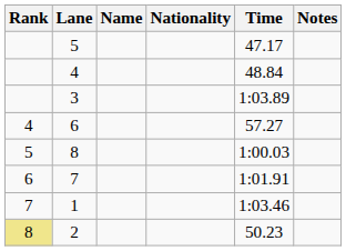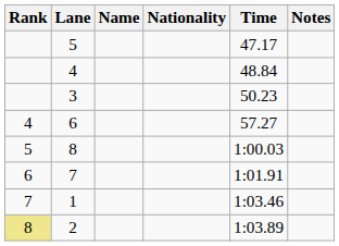 <table class="wikitable sortable" style="text-align:center">
 <tr>
 <th>Rank</th>
 <th>Lane</th>
 <th>Name</th>
 <th>Nationality</th>
 <th>Time</th>
 <th>Notes</th>
 </tr>
 <tr>
 <td></td>
 <td>5</td>
 <td align=left></td>
 <td align=left></td>
 <td>47.17</td>
 <td><strong></strong></td>
 </tr>
 <tr>
 <td></td>
 <td>4</td>
 <td align=left></td>
 <td align=left></td>
 <td>48.84</td>
 <td></td>
 </tr>
 <tr>
 <td></td>
 <td>3</td>
 <td align=left></td>
 <td align=left></td>
-<td>1:03.89</td>
+<td>50.23</td>
 <td></td>
 </tr>
 <tr>
 <td>4</td>
 <td>6</td>
 <td align=left></td>
 <td align=left></td>
 <td>57.27</td>
 <td></td>
 </tr>
 <tr>
 <td>5</td>
 <td>8</td>
 <td align=left></td>
 <td align=left></td>
 <td>1:00.03</td>
 <td></td>
 </tr>
 <tr>
 <td>6</td>
 <td>7</td>
 <td align=left></td>
 <td align=left></td>
 <td>1:01.91</td>
 <td></td>
 </tr>
 <tr>
 <td>7</td>
 <td>1</td>
 <td align=left></td>
 <td align=left></td>
 <td>1:03.46</td>
 <td></td>
 </tr>
 <tr>
 <td style="background: khaki;">8</td>
 <td>2</td>
 <td align=left></td>
 <td align=left></td>
-<td>50.23</td>
+<td>1:03.89</td>
 <td></td>
 </tr>
 </table>
